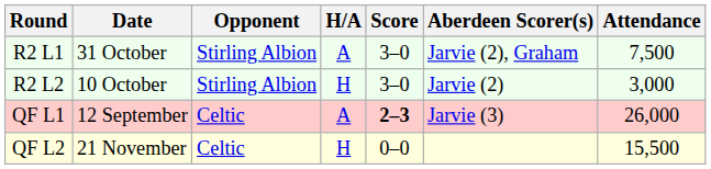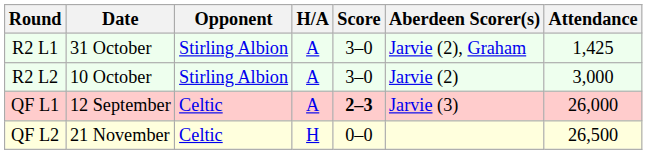 <table class="wikitable" style="text-align:center">
 <tr>
 <th>Round</th>
 <th>Date</th>
 <th>Opponent</th>
 <th>H/A</th>
 <th>Score</th>
 <th>Aberdeen Scorer(s)</th>
 <th>Attendance</th>
 </tr>
 <tr style="background:#efe;">
 <td>R2 L1</td>
 <td align=left>31 October</td>
 <td align=left><a href='#'>Stirling Albion</a></td>
 <td><a href='#'>A</a></td>
 <td>3–0</td>
 <td align=left><a href='#'>Jarvie</a> (2), <a href='#'>Graham</a></td>
-<td>7,500</td>
+<td>1,425</td>
 </tr>
 <tr style="background:#efe;">
 <td>R2 L2</td>
 <td align=left>10 October</td>
 <td align=left><a href='#'>Stirling Albion</a></td>
-<td><a href='#'>H</a></td>
+<td><a href='#'>A</a></td>
 <td>3–0</td>
 <td align=left><a href='#'>Jarvie</a> (2)</td>
 <td>3,000</td>
 </tr>
 <tr style="background:#fcc;">
 <td>QF L1</td>
 <td align=left>12 September</td>
 <td align=left><a href='#'>Celtic</a></td>
 <td><a href='#'>A</a></td>
 <td><strong>2–3</strong></td>
 <td align=left><a href='#'>Jarvie</a> (3)</td>
 <td>26,000</td>
 </tr>
 <tr style="background:#ffd;">
 <td>QF L2</td>
 <td align=left>21 November</td>
 <td align=left><a href='#'>Celtic</a></td>
 <td><a href='#'>H</a></td>
 <td>0–0</td>
 <td align=left></td>
-<td>15,500</td>
+<td>26,500</td>
 </tr>
 </table>
